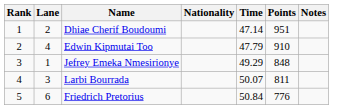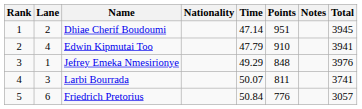 <table class="wikitable sortable" style="text-align:center">
 <tr>
 <th>Rank</th>
 <th>Lane</th>
 <th>Name</th>
 <th>Nationality</th>
 <th>Time</th>
 <th>Points</th>
 <th>Notes</th>
+<th>Total</th>
 </tr>
 <tr>
 <td>1</td>
 <td>2</td>
 <td align="left"><a href='#'>Dhiae Cherif Boudoumi</a></td>
 <td align=left></td>
 <td>47.14</td>
 <td>951</td>
 <td></td>
+<td>3945</td>
 </tr>
 <tr>
 <td>2</td>
 <td>4</td>
 <td align="left"><a href='#'>Edwin Kipmutai Too</a></td>
 <td align=left></td>
 <td>47.79</td>
 <td>910</td>
 <td></td>
+<td>3941</td>
 </tr>
 <tr>
 <td>3</td>
 <td>1</td>
 <td align="left"><a href='#'>Jefrey Emeka Nmesirionye</a></td>
 <td align=left></td>
 <td>49.29</td>
 <td>848</td>
 <td></td>
+<td>3976</td>
 </tr>
 <tr>
 <td>4</td>
 <td>3</td>
 <td align="left"><a href='#'>Larbi Bourrada</a></td>
 <td align=left></td>
 <td>50.07</td>
 <td>811</td>
 <td></td>
+<td>3741</td>
 </tr>
 <tr>
 <td>5</td>
 <td>6</td>
 <td align="left"><a href='#'>Friedrich Pretorius</a></td>
 <td align=left></td>
 <td>50.84</td>
 <td>776</td>
 <td></td>
+<td>3057</td>
 </tr>
 </table>
